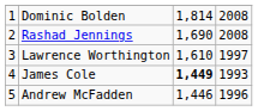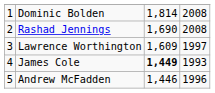 <table class="wikitable">
 <tr>
 </tr>
 <tr>
 <td>1</td>
 <td>Dominic Bolden</td>
 <td>1,814</td>
 <td>2008</td>
 </tr>
 <tr>
 <td>2</td>
 <td><a href='#'>Rashad Jennings</a></td>
 <td>1,690</td>
 <td>2008</td>
 </tr>
 <tr>
 <td>3</td>
 <td>Lawrence Worthington</td>
-<td>1,610</td>
+<td>1,609</td>
 <td>1997</td>
 </tr>
 <tr>
 <td>4</td>
 <td>James Cole</td>
 <td><strong>1,449</strong></td>
 <td>1993</td>
 </tr>
 <tr>
 <td>5</td>
 <td>Andrew McFadden</td>
 <td>1,446</td>
 <td>1996</td>
 </tr>
 </table>
